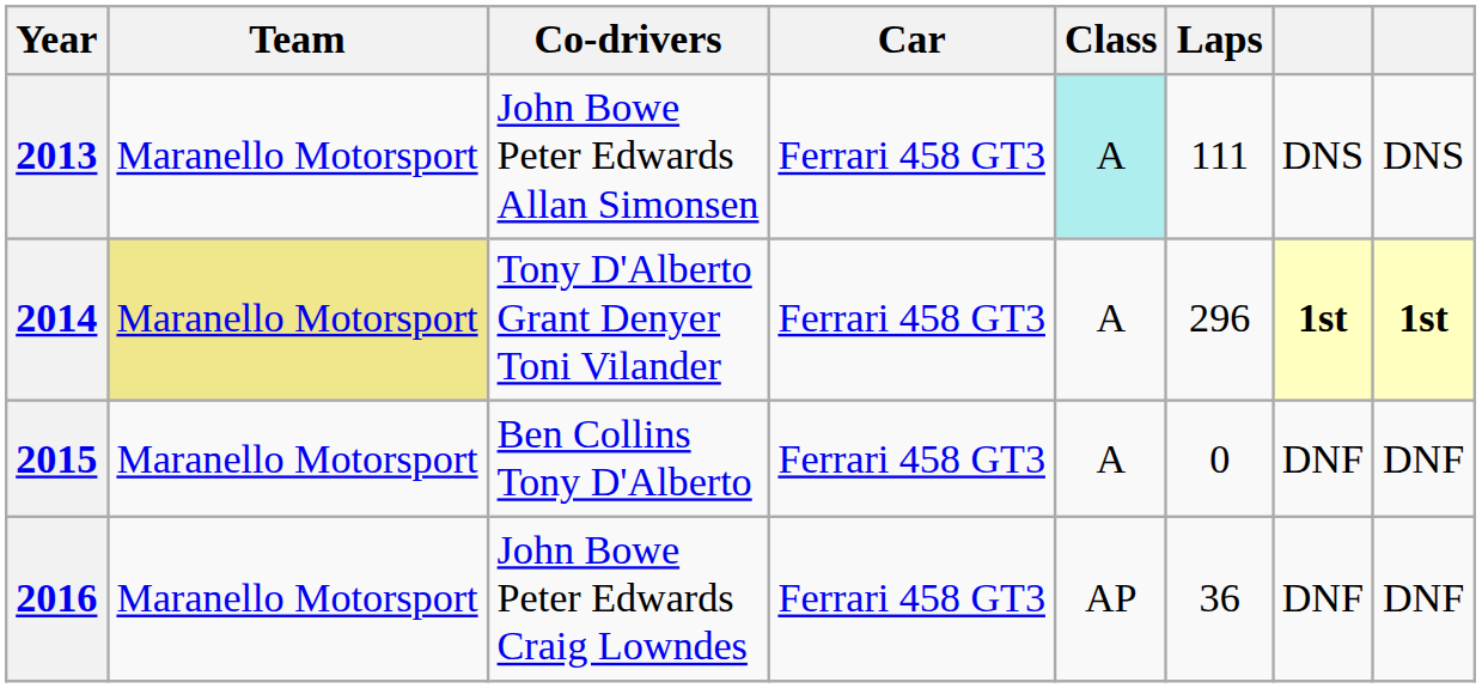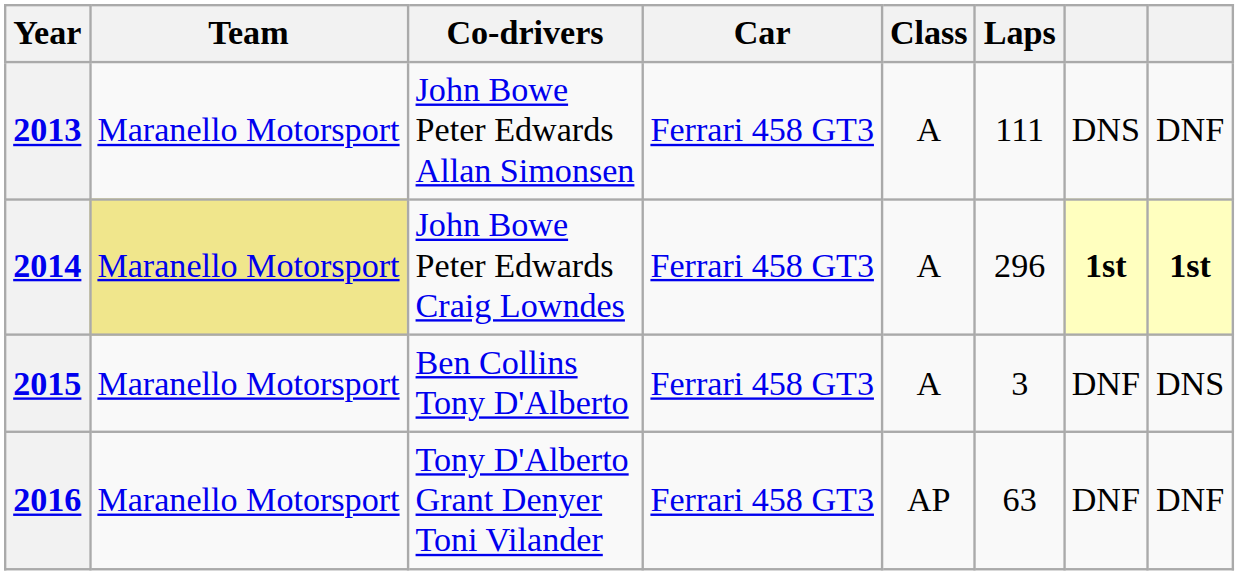 <table class="wikitable" style="text-align:center; font-size:90%">
 <tr>
 <th>Year</th>
 <th>Team</th>
 <th>Co-drivers</th>
 <th>Car</th>
 <th>Class</th>
 <th>Laps</th>
 <th></th>
 <th></th>
 </tr>
 <tr>
 <th><a href='#'>2013</a></th>
 <td align="left" nowrap> <a href='#'>Maranello Motorsport</a></td>
 <td align="left" nowrap> <a href='#'>John Bowe</a><br> Peter Edwards<br> <a href='#'>Allan Simonsen</a></td>
 <td align="left" nowrap><a href='#'>Ferrari 458 GT3</a></td>
-<td style="background: paleturquoise;">A</td>
+<td>A</td>
 <td>111</td>
 <td>DNS</td>
-<td>DNS</td>
+<td>DNF</td>
 </tr>
 <tr>
 <th><a href='#'>2014</a></th>
 <td align="left" nowrap style="background: khaki;"> <a href='#'>Maranello Motorsport</a></td>
-<td align="left" nowrap> <a href='#'>Tony D'Alberto</a><br> <a href='#'>Grant Denyer</a><br> <a href='#'>Toni Vilander</a></td>
+<td align="left" nowrap> <a href='#'>John Bowe</a><br> Peter Edwards<br> <a href='#'>Craig Lowndes</a></td>
 <td align="left" nowrap><a href='#'>Ferrari 458 GT3</a></td>
 <td>A</td>
 <td>296</td>
 <th style="background:#ffffbf;">1st</th>
 <th style="background:#ffffbf;">1st</th>
 </tr>
 <tr>
 <th><a href='#'>2015</a></th>
 <td align="left" nowrap> <a href='#'>Maranello Motorsport</a></td>
 <td align="left" nowrap> <a href='#'>Ben Collins</a><br> <a href='#'>Tony D'Alberto</a></td>
 <td align="left" nowrap><a href='#'>Ferrari 458 GT3</a></td>
 <td>A</td>
-<td>0</td>
+<td>3</td>
 <td>DNF</td>
-<td>DNF</td>
+<td>DNS</td>
 </tr>
 <tr>
 <th><a href='#'>2016</a></th>
 <td align="left" nowrap> <a href='#'>Maranello Motorsport</a></td>
-<td align="left" nowrap> <a href='#'>John Bowe</a><br> Peter Edwards<br> <a href='#'>Craig Lowndes</a></td>
+<td align="left" nowrap> <a href='#'>Tony D'Alberto</a><br> <a href='#'>Grant Denyer</a><br> <a href='#'>Toni Vilander</a></td>
 <td align="left" nowrap><a href='#'>Ferrari 458 GT3</a></td>
 <td>AP</td>
-<td>36</td>
+<td>63</td>
 <td>DNF</td>
 <td>DNF</td>
 </tr>
 </table>
